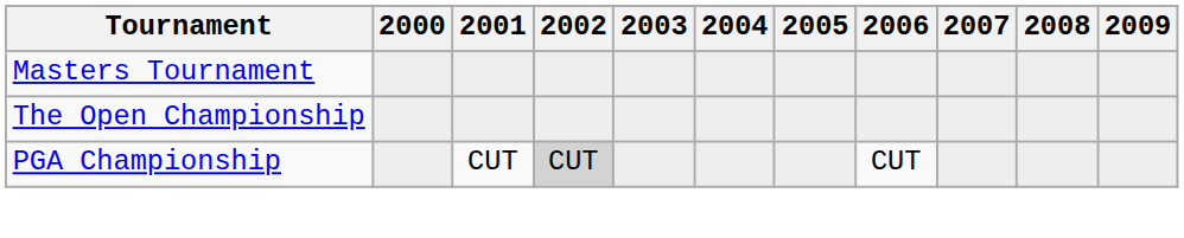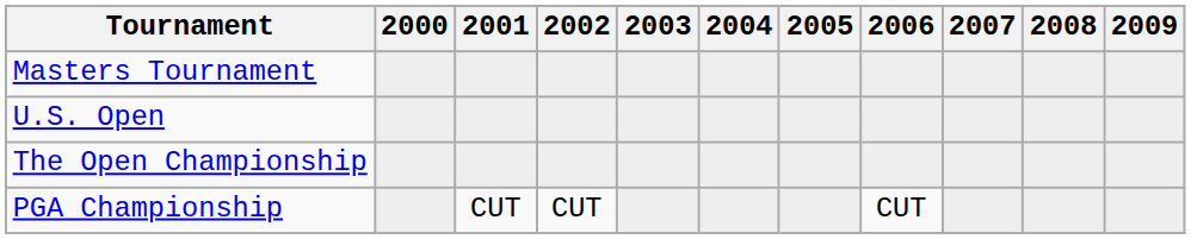 <table class="wikitable" style="font-size:95%;text-align:center;">
 <tr>
 <th>Tournament</th>
 <th>2000</th>
 <th>2001</th>
 <th>2002</th>
 <th>2003</th>
 <th>2004</th>
 <th>2005</th>
 <th>2006</th>
 <th>2007</th>
 <th>2008</th>
 <th>2009</th>
 </tr>
 <tr>
 <td align=left><a href='#'>Masters Tournament</a></td>
 <td style="background:#eeeeee;"></td>
 <td style="background:#eeeeee;"></td>
 <td style="background:#eeeeee;"></td>
 <td style="background:#eeeeee;"></td>
 <td style="background:#eeeeee;"></td>
 <td style="background:#eeeeee;"></td>
 <td style="background:#eeeeee;"></td>
 <td style="background:#eeeeee;"></td>
 <td style="background:#eeeeee;"></td>
 <td style="background:#eeeeee;"></td>
 </tr>
 <tr>
+<td align=left><a href='#'>U.S. Open</a></td>
+<td style="background:#eeeeee;"></td>
+<td style="background:#eeeeee;"></td>
+<td style="background:#eeeeee;"></td>
+<td style="background:#eeeeee;"></td>
+<td style="background:#eeeeee;"></td>
+<td style="background:#eeeeee;"></td>
+<td style="background:#eeeeee;"></td>
+<td style="background:#eeeeee;"></td>
+<td style="background:#eeeeee;"></td>
+<td style="background:#eeeeee;"></td>
+</tr>
+<tr>
 <td align=left><a href='#'>The Open Championship</a></td>
 <td style="background:#eeeeee;"></td>
 <td style="background:#eeeeee;"></td>
 <td style="background:#eeeeee;"></td>
 <td style="background:#eeeeee;"></td>
 <td style="background:#eeeeee;"></td>
 <td style="background:#eeeeee;"></td>
 <td style="background:#eeeeee;"></td>
 <td style="background:#eeeeee;"></td>
 <td style="background:#eeeeee;"></td>
 <td style="background:#eeeeee;"></td>
 </tr>
 <tr>
 <td align=left><a href='#'>PGA Championship</a></td>
 <td style="background:#eeeeee;"></td>
 <td>CUT</td>
-<td style="background: lightgrey;">CUT</td>
+<td>CUT</td>
 <td style="background:#eeeeee;"></td>
 <td style="background:#eeeeee;"></td>
 <td style="background:#eeeeee;"></td>
 <td>CUT</td>
 <td style="background:#eeeeee;"></td>
 <td style="background:#eeeeee;"></td>
 <td style="background:#eeeeee;"></td>
 </tr>
 </table>
